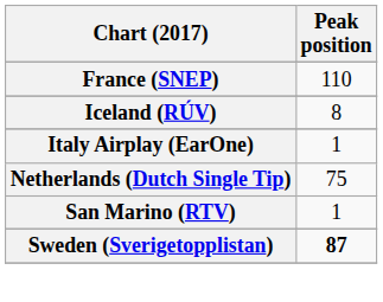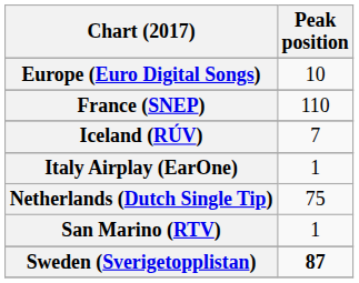 <table class="wikitable sortable plainrowheaders" style="text-align:center">
 <tr>
 <th scope="col">Chart (2017)</th>
 <th scope="col">Peak<br>position</th>
 </tr>
 <tr>
 </tr>
 <tr>
 </tr>
 <tr>
 </tr>
 <tr>
+<th scope="row">Europe (<a href='#'>Euro Digital Songs</a>)</th>
+<td>10</td>
+</tr>
+<tr>
 </tr>
 <tr>
 <th scope="row">France (<a href='#'>SNEP</a>)</th>
 <td>110</td>
 </tr>
 <tr>
 </tr>
 <tr>
 <th scope="row">Iceland (<a href='#'>RÚV</a>)</th>
-<td>8</td>
+<td>7</td>
 </tr>
 <tr>
 </tr>
 <tr>
 <th scope="row">Italy Airplay (EarOne)</th>
 <td>1</td>
 </tr>
 <tr>
 <th scope="row">Netherlands (<a href='#'>Dutch Single Tip</a>)</th>
 <td>75</td>
 </tr>
 <tr>
 <th scope="row">San Marino (<a href='#'>RTV</a>)</th>
 <td>1</td>
 </tr>
 <tr>
 </tr>
 <tr>
 <th scope="row">Sweden (<a href='#'>Sverigetopplistan</a>)</th>
 <td><strong>87</strong></td>
 </tr>
 <tr>
 </tr>
 </table>
